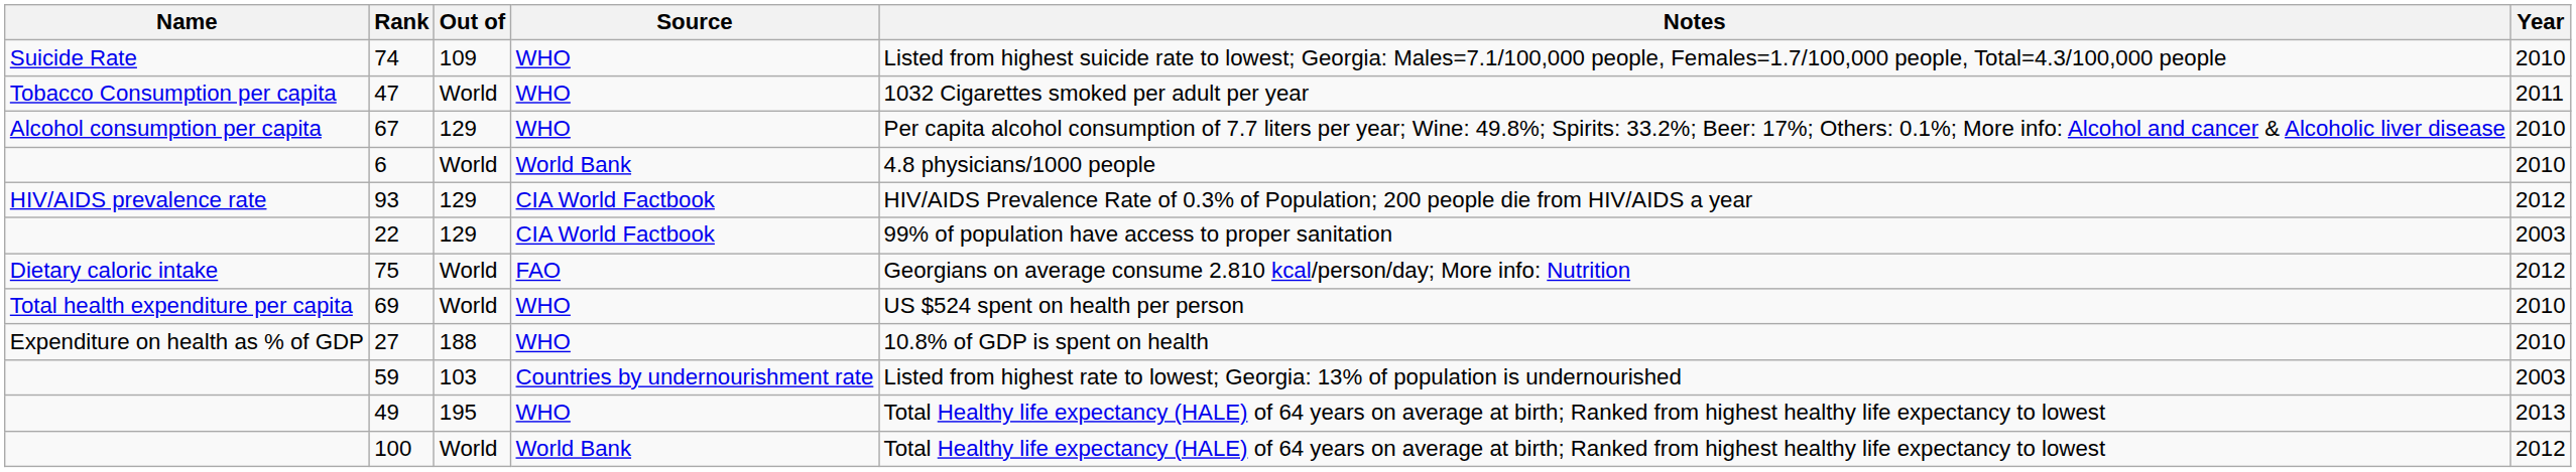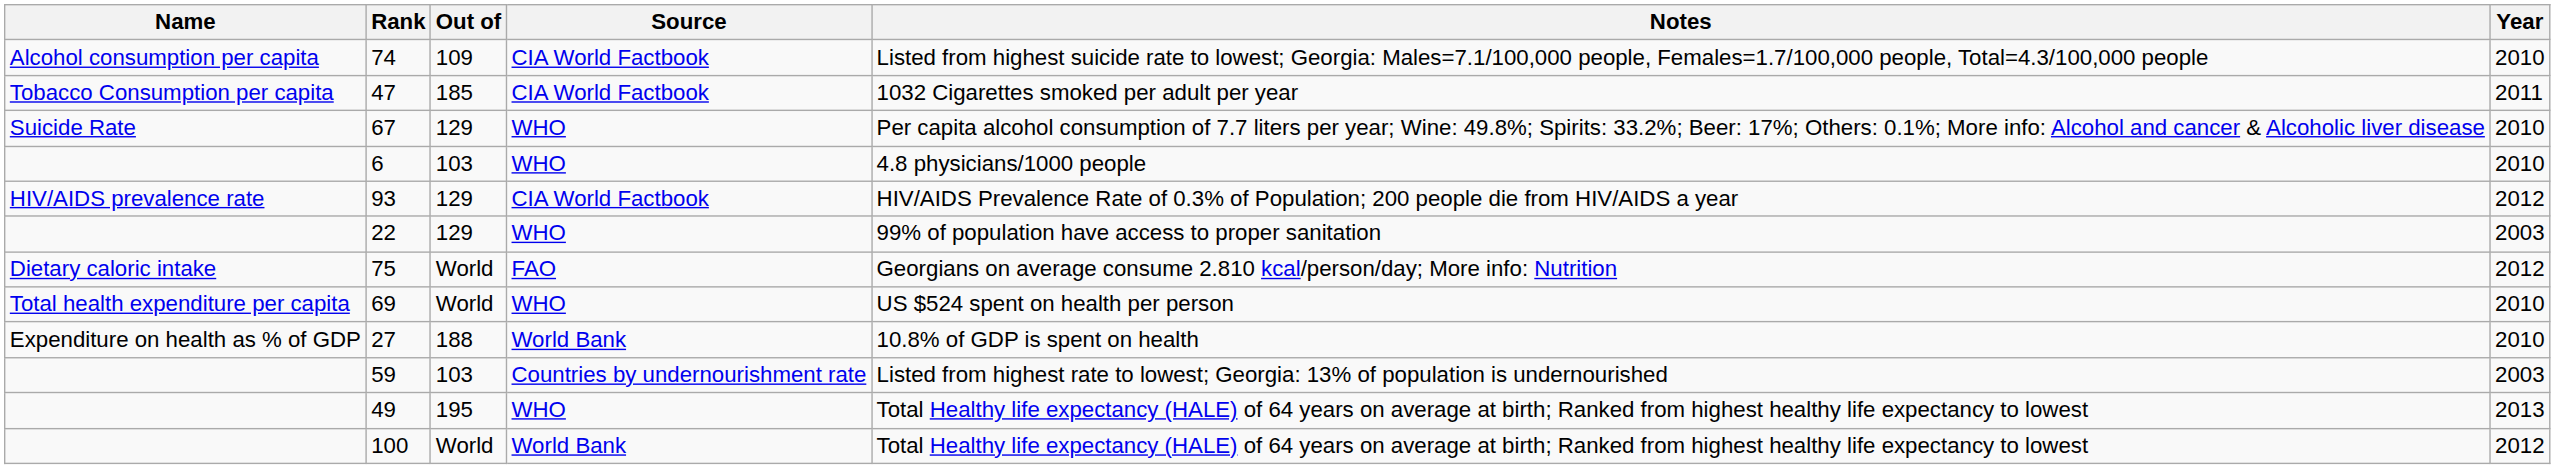 <table class="wikitable sortable" style="text-align:left">
 <tr>
 <th>Name</th>
 <th>Rank</th>
 <th>Out of</th>
 <th>Source</th>
 <th>Notes</th>
 <th>Year</th>
 </tr>
 <tr>
-<td><a href='#'>Suicide Rate</a></td>
+<td><a href='#'>Alcohol consumption per capita</a></td>
 <td>74</td>
 <td>109</td>
-<td><a href='#'>WHO</a></td>
+<td><a href='#'>CIA World Factbook</a></td>
 <td>Listed from highest suicide rate to lowest; Georgia: Males=7.1/100,000 people, Females=1.7/100,000 people, Total=4.3/100,000 people</td>
 <td>2010</td>
 </tr>
 <tr>
 <td><a href='#'>Tobacco Consumption per capita</a></td>
 <td>47</td>
-<td>World</td>
-<td><a href='#'>WHO</a></td>
+<td>185</td>
+<td><a href='#'>CIA World Factbook</a></td>
 <td>1032 Cigarettes smoked per adult per year</td>
 <td>2011</td>
 </tr>
 <tr>
-<td><a href='#'>Alcohol consumption per capita</a></td>
+<td><a href='#'>Suicide Rate</a></td>
 <td>67</td>
 <td>129</td>
 <td><a href='#'>WHO</a></td>
 <td>Per capita alcohol consumption of 7.7 liters per year; Wine: 49.8%; Spirits: 33.2%; Beer: 17%; Others: 0.1%; More info: <a href='#'>Alcohol and cancer</a> & <a href='#'>Alcoholic liver disease</a></td>
 <td>2010</td>
 </tr>
 <tr>
 <td></td>
 <td>6</td>
-<td>World</td>
-<td><a href='#'>World Bank</a></td>
+<td>103</td>
+<td><a href='#'>WHO</a></td>
 <td>4.8 physicians/1000 people</td>
 <td>2010</td>
 </tr>
 <tr>
 <td><a href='#'>HIV/AIDS prevalence rate</a></td>
 <td>93</td>
 <td>129</td>
 <td><a href='#'>CIA World Factbook</a></td>
 <td>HIV/AIDS Prevalence Rate of 0.3% of Population; 200 people die from HIV/AIDS a year</td>
 <td>2012</td>
 </tr>
 <tr>
 <td></td>
 <td>22</td>
 <td>129</td>
-<td><a href='#'>CIA World Factbook</a></td>
+<td><a href='#'>WHO</a></td>
 <td>99% of population have access to proper sanitation</td>
 <td>2003</td>
 </tr>
 <tr>
 <td><a href='#'>Dietary caloric intake</a></td>
 <td>75</td>
 <td>World</td>
 <td><a href='#'>FAO</a></td>
 <td>Georgians on average consume 2.810 <a href='#'>kcal</a>/person/day; More info: <a href='#'>Nutrition</a></td>
 <td>2012</td>
 </tr>
 <tr>
 <td><a href='#'>Total health expenditure per capita</a></td>
 <td>69</td>
 <td>World</td>
 <td><a href='#'>WHO</a></td>
 <td>US $524 spent on health per person</td>
 <td>2010</td>
 </tr>
 <tr>
 <td>Expenditure on health as % of GDP</td>
 <td>27</td>
 <td>188</td>
-<td><a href='#'>WHO</a></td>
+<td><a href='#'>World Bank</a></td>
 <td>10.8% of GDP is spent on health</td>
 <td>2010</td>
 </tr>
 <tr>
 <td></td>
 <td>59</td>
 <td>103</td>
 <td><a href='#'>Countries by undernourishment rate</a></td>
 <td>Listed from highest rate to lowest; Georgia: 13% of population is undernourished</td>
 <td>2003</td>
 </tr>
 <tr>
 <td></td>
 <td>49</td>
 <td>195</td>
 <td><a href='#'>WHO</a></td>
 <td>Total <a href='#'>Healthy life expectancy (HALE)</a> of 64 years on average at birth; Ranked from highest healthy life expectancy to lowest</td>
 <td>2013</td>
 </tr>
 <tr>
 <td></td>
 <td>100</td>
 <td>World</td>
 <td><a href='#'>World Bank</a></td>
 <td>Total <a href='#'>Healthy life expectancy (HALE)</a> of 64 years on average at birth; Ranked from highest healthy life expectancy to lowest</td>
 <td>2012</td>
 </tr>
 </table>
